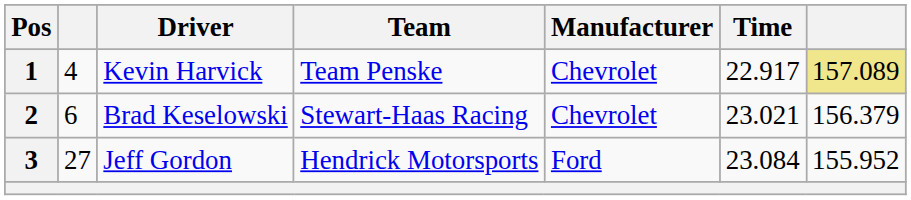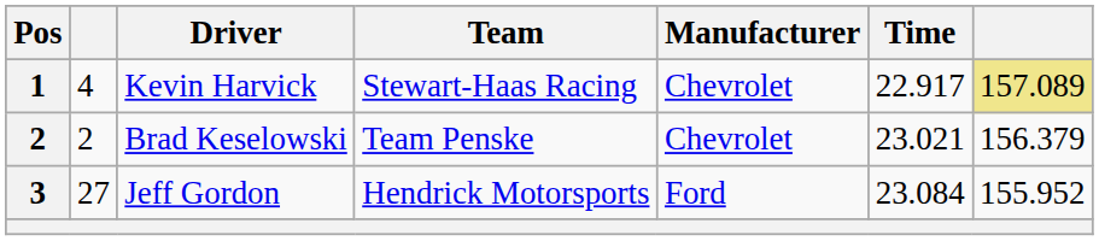 <table class="wikitable" style="font-size:95%">
 <tr>
 <th>Pos</th>
 <th></th>
 <th>Driver</th>
 <th>Team</th>
 <th>Manufacturer</th>
 <th>Time</th>
 <th></th>
 </tr>
 <tr>
 <th>1</th>
 <td>4</td>
 <td><a href='#'>Kevin Harvick</a></td>
-<td><a href='#'>Team Penske</a></td>
+<td><a href='#'>Stewart-Haas Racing</a></td>
 <td><a href='#'>Chevrolet</a></td>
 <td>22.917</td>
 <td style="background: khaki;">157.089</td>
 </tr>
 <tr>
 <th>2</th>
-<td>6</td>
+<td>2</td>
 <td><a href='#'>Brad Keselowski</a></td>
-<td><a href='#'>Stewart-Haas Racing</a></td>
+<td><a href='#'>Team Penske</a></td>
 <td><a href='#'>Chevrolet</a></td>
 <td>23.021</td>
 <td>156.379</td>
 </tr>
 <tr>
 <th>3</th>
 <td>27</td>
 <td><a href='#'>Jeff Gordon</a></td>
 <td><a href='#'>Hendrick Motorsports</a></td>
 <td><a href='#'>Ford</a></td>
 <td>23.084</td>
 <td>155.952</td>
 </tr>
 <tr>
 <th colspan="7"></th>
 </tr>
 </table>
